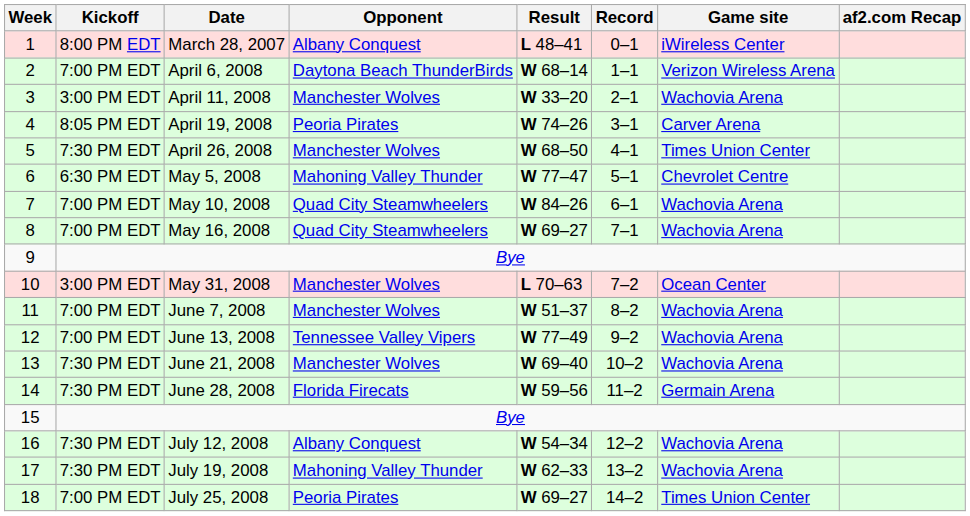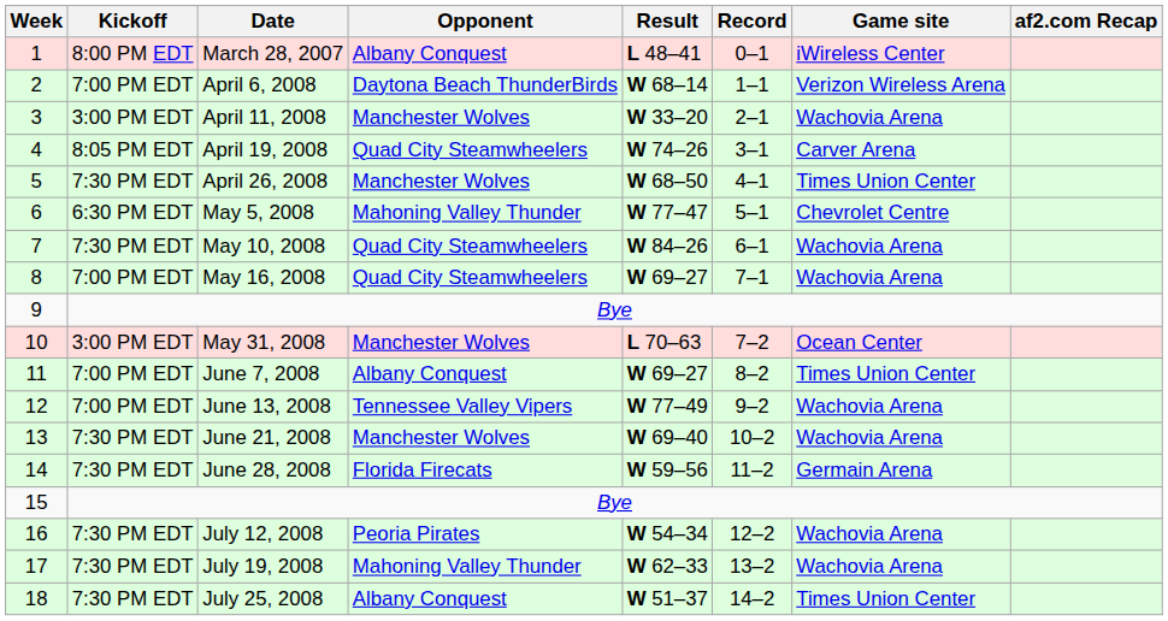 <table class="wikitable" align="center">
 <tr>
 <th>Week</th>
 <th>Kickoff</th>
 <th>Date</th>
 <th>Opponent</th>
 <th>Result</th>
 <th>Record</th>
 <th>Game site</th>
 <th>af2.com Recap</th>
 </tr>
 <tr style="background: #ffdddd;">
 <td align="center">1</td>
 <td>8:00 PM <a href='#'>EDT</a></td>
 <td>March 28, 2007</td>
 <td><a href='#'>Albany Conquest</a></td>
 <td><strong>L</strong> 48–41</td>
 <td align="center">0–1</td>
 <td><a href='#'>iWireless Center</a></td>
 <td></td>
 </tr>
 <tr style="background: #ddffdd;">
 <td align="center">2</td>
 <td>7:00 PM EDT</td>
 <td>April 6, 2008</td>
 <td><a href='#'>Daytona Beach ThunderBirds</a></td>
 <td><strong>W</strong> 68–14</td>
 <td align="center">1–1</td>
 <td><a href='#'>Verizon Wireless Arena</a></td>
 <td></td>
 </tr>
 <tr style="background: #ddffdd;">
 <td align="center">3</td>
 <td>3:00 PM EDT</td>
 <td>April 11, 2008</td>
 <td><a href='#'>Manchester Wolves</a></td>
 <td><strong>W</strong> 33–20</td>
 <td align="center">2–1</td>
 <td><a href='#'>Wachovia Arena</a></td>
 <td></td>
 </tr>
 <tr style="background: #ddffdd;">
 <td align="center">4</td>
 <td>8:05 PM EDT</td>
 <td>April 19, 2008</td>
-<td><a href='#'>Peoria Pirates</a></td>
+<td><a href='#'>Quad City Steamwheelers</a></td>
 <td><strong>W</strong> 74–26</td>
 <td align="center">3–1</td>
 <td><a href='#'>Carver Arena</a></td>
 <td></td>
 </tr>
 <tr style="background: #ddffdd;">
 <td align="center">5</td>
 <td>7:30 PM EDT</td>
 <td>April 26, 2008</td>
 <td><a href='#'>Manchester Wolves</a></td>
 <td><strong>W</strong> 68–50</td>
 <td align="center">4–1</td>
 <td><a href='#'>Times Union Center</a></td>
 <td></td>
 </tr>
 <tr style="background: #ddffdd;">
 <td align="center">6</td>
 <td>6:30 PM EDT</td>
 <td>May 5, 2008</td>
 <td><a href='#'>Mahoning Valley Thunder</a></td>
 <td><strong>W</strong> 77–47</td>
 <td align="center">5–1</td>
 <td><a href='#'>Chevrolet Centre</a></td>
 <td></td>
 </tr>
 <tr style="background: #ddffdd;">
 <td align="center">7</td>
-<td>7:00 PM EDT</td>
+<td>7:30 PM EDT</td>
 <td>May 10, 2008</td>
 <td><a href='#'>Quad City Steamwheelers</a></td>
 <td><strong>W</strong> 84–26</td>
 <td align="center">6–1</td>
 <td><a href='#'>Wachovia Arena</a></td>
 <td></td>
 </tr>
 <tr style="background: #ddffdd;">
 <td align="center">8</td>
 <td>7:00 PM EDT</td>
 <td>May 16, 2008</td>
 <td><a href='#'>Quad City Steamwheelers</a></td>
 <td><strong>W</strong> 69–27</td>
 <td align="center">7–1</td>
 <td><a href='#'>Wachovia Arena</a></td>
 <td></td>
 </tr>
 <tr>
 <td align="center">9</td>
 <td colspan="7" align="center"><em><a href='#'>Bye</a></em></td>
 </tr>
 <tr style="background: #ffdddd;">
 <td align="center">10</td>
 <td>3:00 PM EDT</td>
 <td>May 31, 2008</td>
 <td><a href='#'>Manchester Wolves</a></td>
 <td><strong>L</strong> 70–63</td>
 <td align="center">7–2</td>
 <td><a href='#'>Ocean Center</a></td>
 <td></td>
 </tr>
 <tr style="background: #ddffdd;">
 <td align="center">11</td>
 <td>7:00 PM EDT</td>
 <td>June 7, 2008</td>
-<td><a href='#'>Manchester Wolves</a></td>
-<td><strong>W</strong> 51–37</td>
+<td><a href='#'>Albany Conquest</a></td>
+<td><strong>W</strong> 69–27</td>
 <td align="center">8–2</td>
-<td><a href='#'>Wachovia Arena</a></td>
+<td><a href='#'>Times Union Center</a></td>
 <td></td>
 </tr>
 <tr style="background: #ddffdd;">
 <td align="center">12</td>
 <td>7:00 PM EDT</td>
 <td>June 13, 2008</td>
 <td><a href='#'>Tennessee Valley Vipers</a></td>
 <td><strong>W</strong> 77–49</td>
 <td align="center">9–2</td>
 <td><a href='#'>Wachovia Arena</a></td>
 <td></td>
 </tr>
 <tr style="background: #ddffdd;">
 <td align="center">13</td>
 <td>7:30 PM EDT</td>
 <td>June 21, 2008</td>
 <td><a href='#'>Manchester Wolves</a></td>
 <td><strong>W</strong> 69–40</td>
 <td align="center">10–2</td>
 <td><a href='#'>Wachovia Arena</a></td>
 <td></td>
 </tr>
 <tr style="background: #ddffdd;">
 <td align="center">14</td>
 <td>7:30 PM EDT</td>
 <td>June 28, 2008</td>
 <td><a href='#'>Florida Firecats</a></td>
 <td><strong>W</strong> 59–56</td>
 <td align="center">11–2</td>
 <td><a href='#'>Germain Arena</a></td>
 <td></td>
 </tr>
 <tr>
 <td align="center">15</td>
 <td colspan="7" align="center"><em><a href='#'>Bye</a></em></td>
 </tr>
 <tr style="background: #ddffdd;">
 <td align="center">16</td>
 <td>7:30 PM EDT</td>
 <td>July 12, 2008</td>
-<td><a href='#'>Albany Conquest</a></td>
+<td><a href='#'>Peoria Pirates</a></td>
 <td><strong>W</strong> 54–34</td>
 <td align="center">12–2</td>
 <td><a href='#'>Wachovia Arena</a></td>
 <td></td>
 </tr>
 <tr style="background: #ddffdd;">
 <td align="center">17</td>
 <td>7:30 PM EDT</td>
 <td>July 19, 2008</td>
 <td><a href='#'>Mahoning Valley Thunder</a></td>
 <td><strong>W</strong> 62–33</td>
 <td align="center">13–2</td>
 <td><a href='#'>Wachovia Arena</a></td>
 <td></td>
 </tr>
 <tr style="background: #ddffdd;">
 <td align="center">18</td>
-<td>7:00 PM EDT</td>
+<td>7:30 PM EDT</td>
 <td>July 25, 2008</td>
-<td><a href='#'>Peoria Pirates</a></td>
-<td><strong>W</strong> 69–27</td>
+<td><a href='#'>Albany Conquest</a></td>
+<td><strong>W</strong> 51–37</td>
 <td align="center">14–2</td>
 <td><a href='#'>Times Union Center</a></td>
 <td></td>
 </tr>
 </table>
